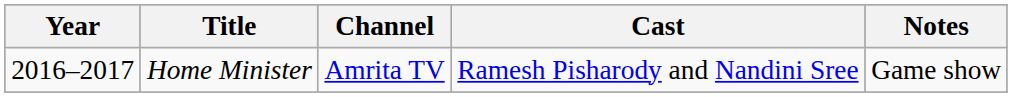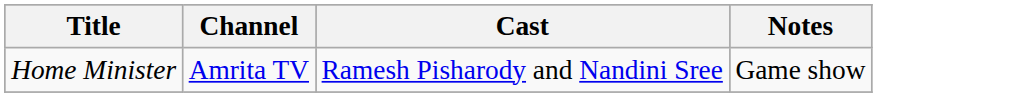 <table class="wikitable">
 <tr>
-<th>Year</th>
 <th>Title</th>
 <th>Channel</th>
 <th>Cast</th>
 <th>Notes</th>
 </tr>
 <tr>
-<td>2016–2017</td>
 <td><em>Home Minister</em></td>
 <td><a href='#'>Amrita TV</a></td>
 <td><a href='#'>Ramesh Pisharody</a> and <a href='#'>Nandini Sree</a></td>
 <td>Game show</td>
 </tr>
 </table>
